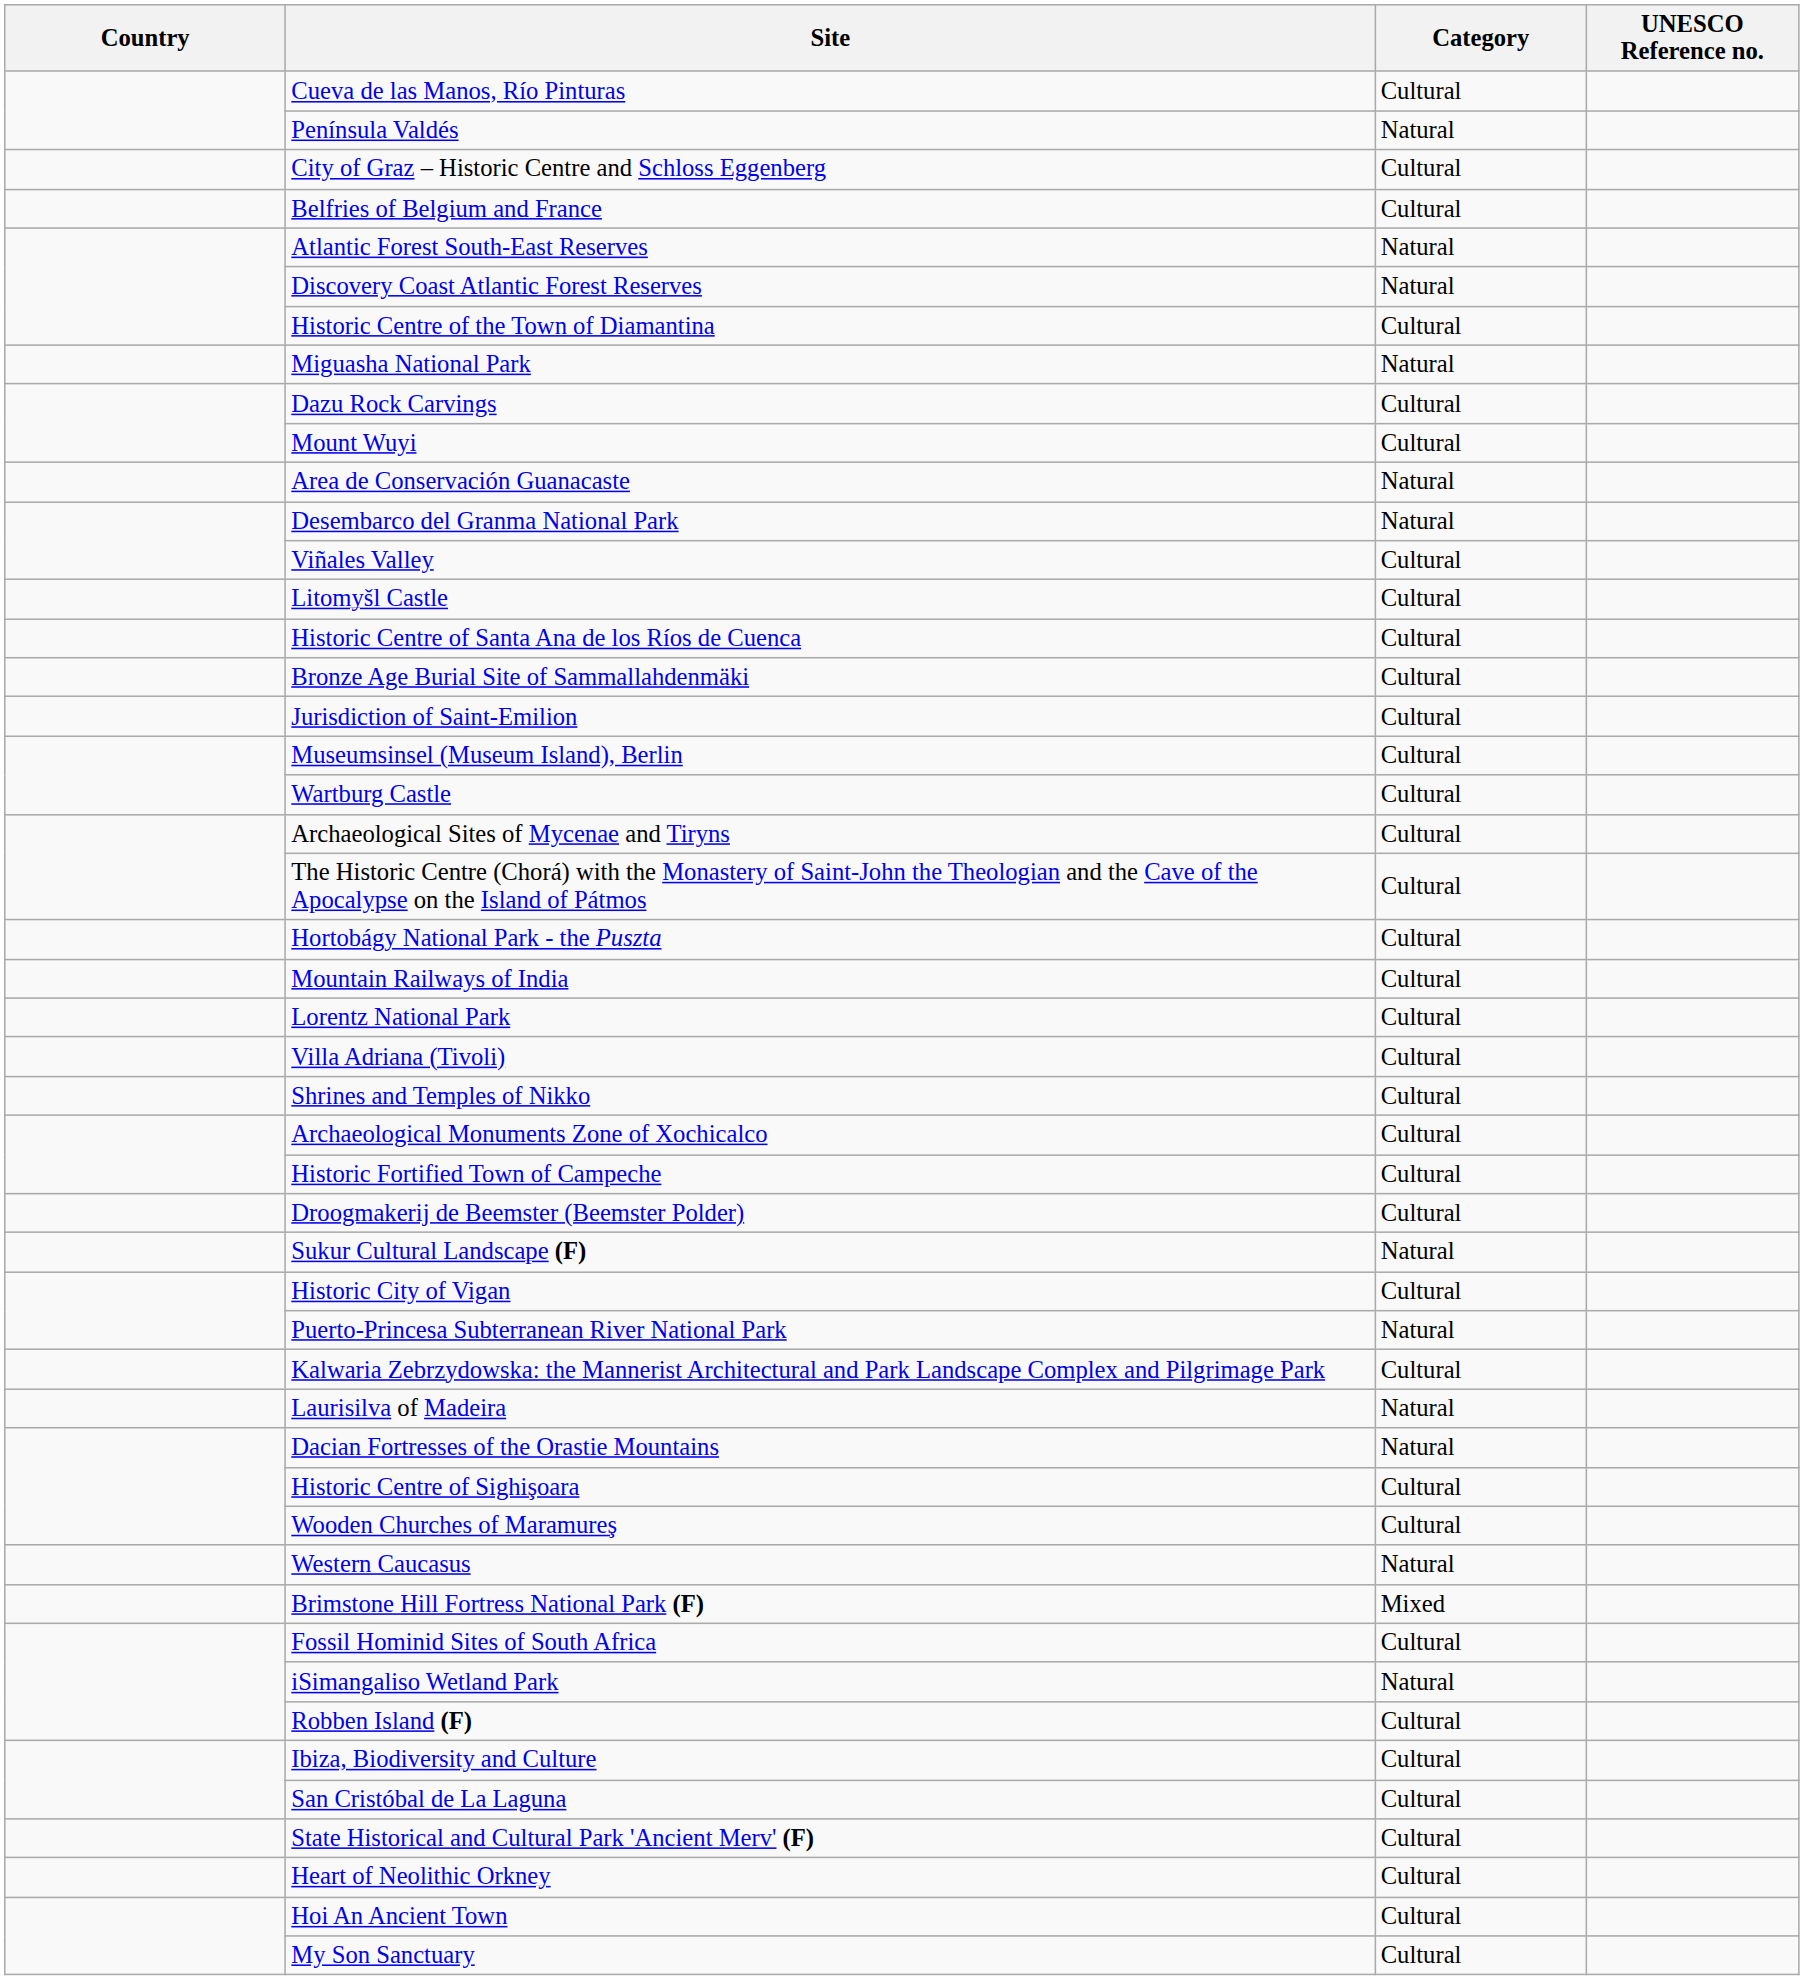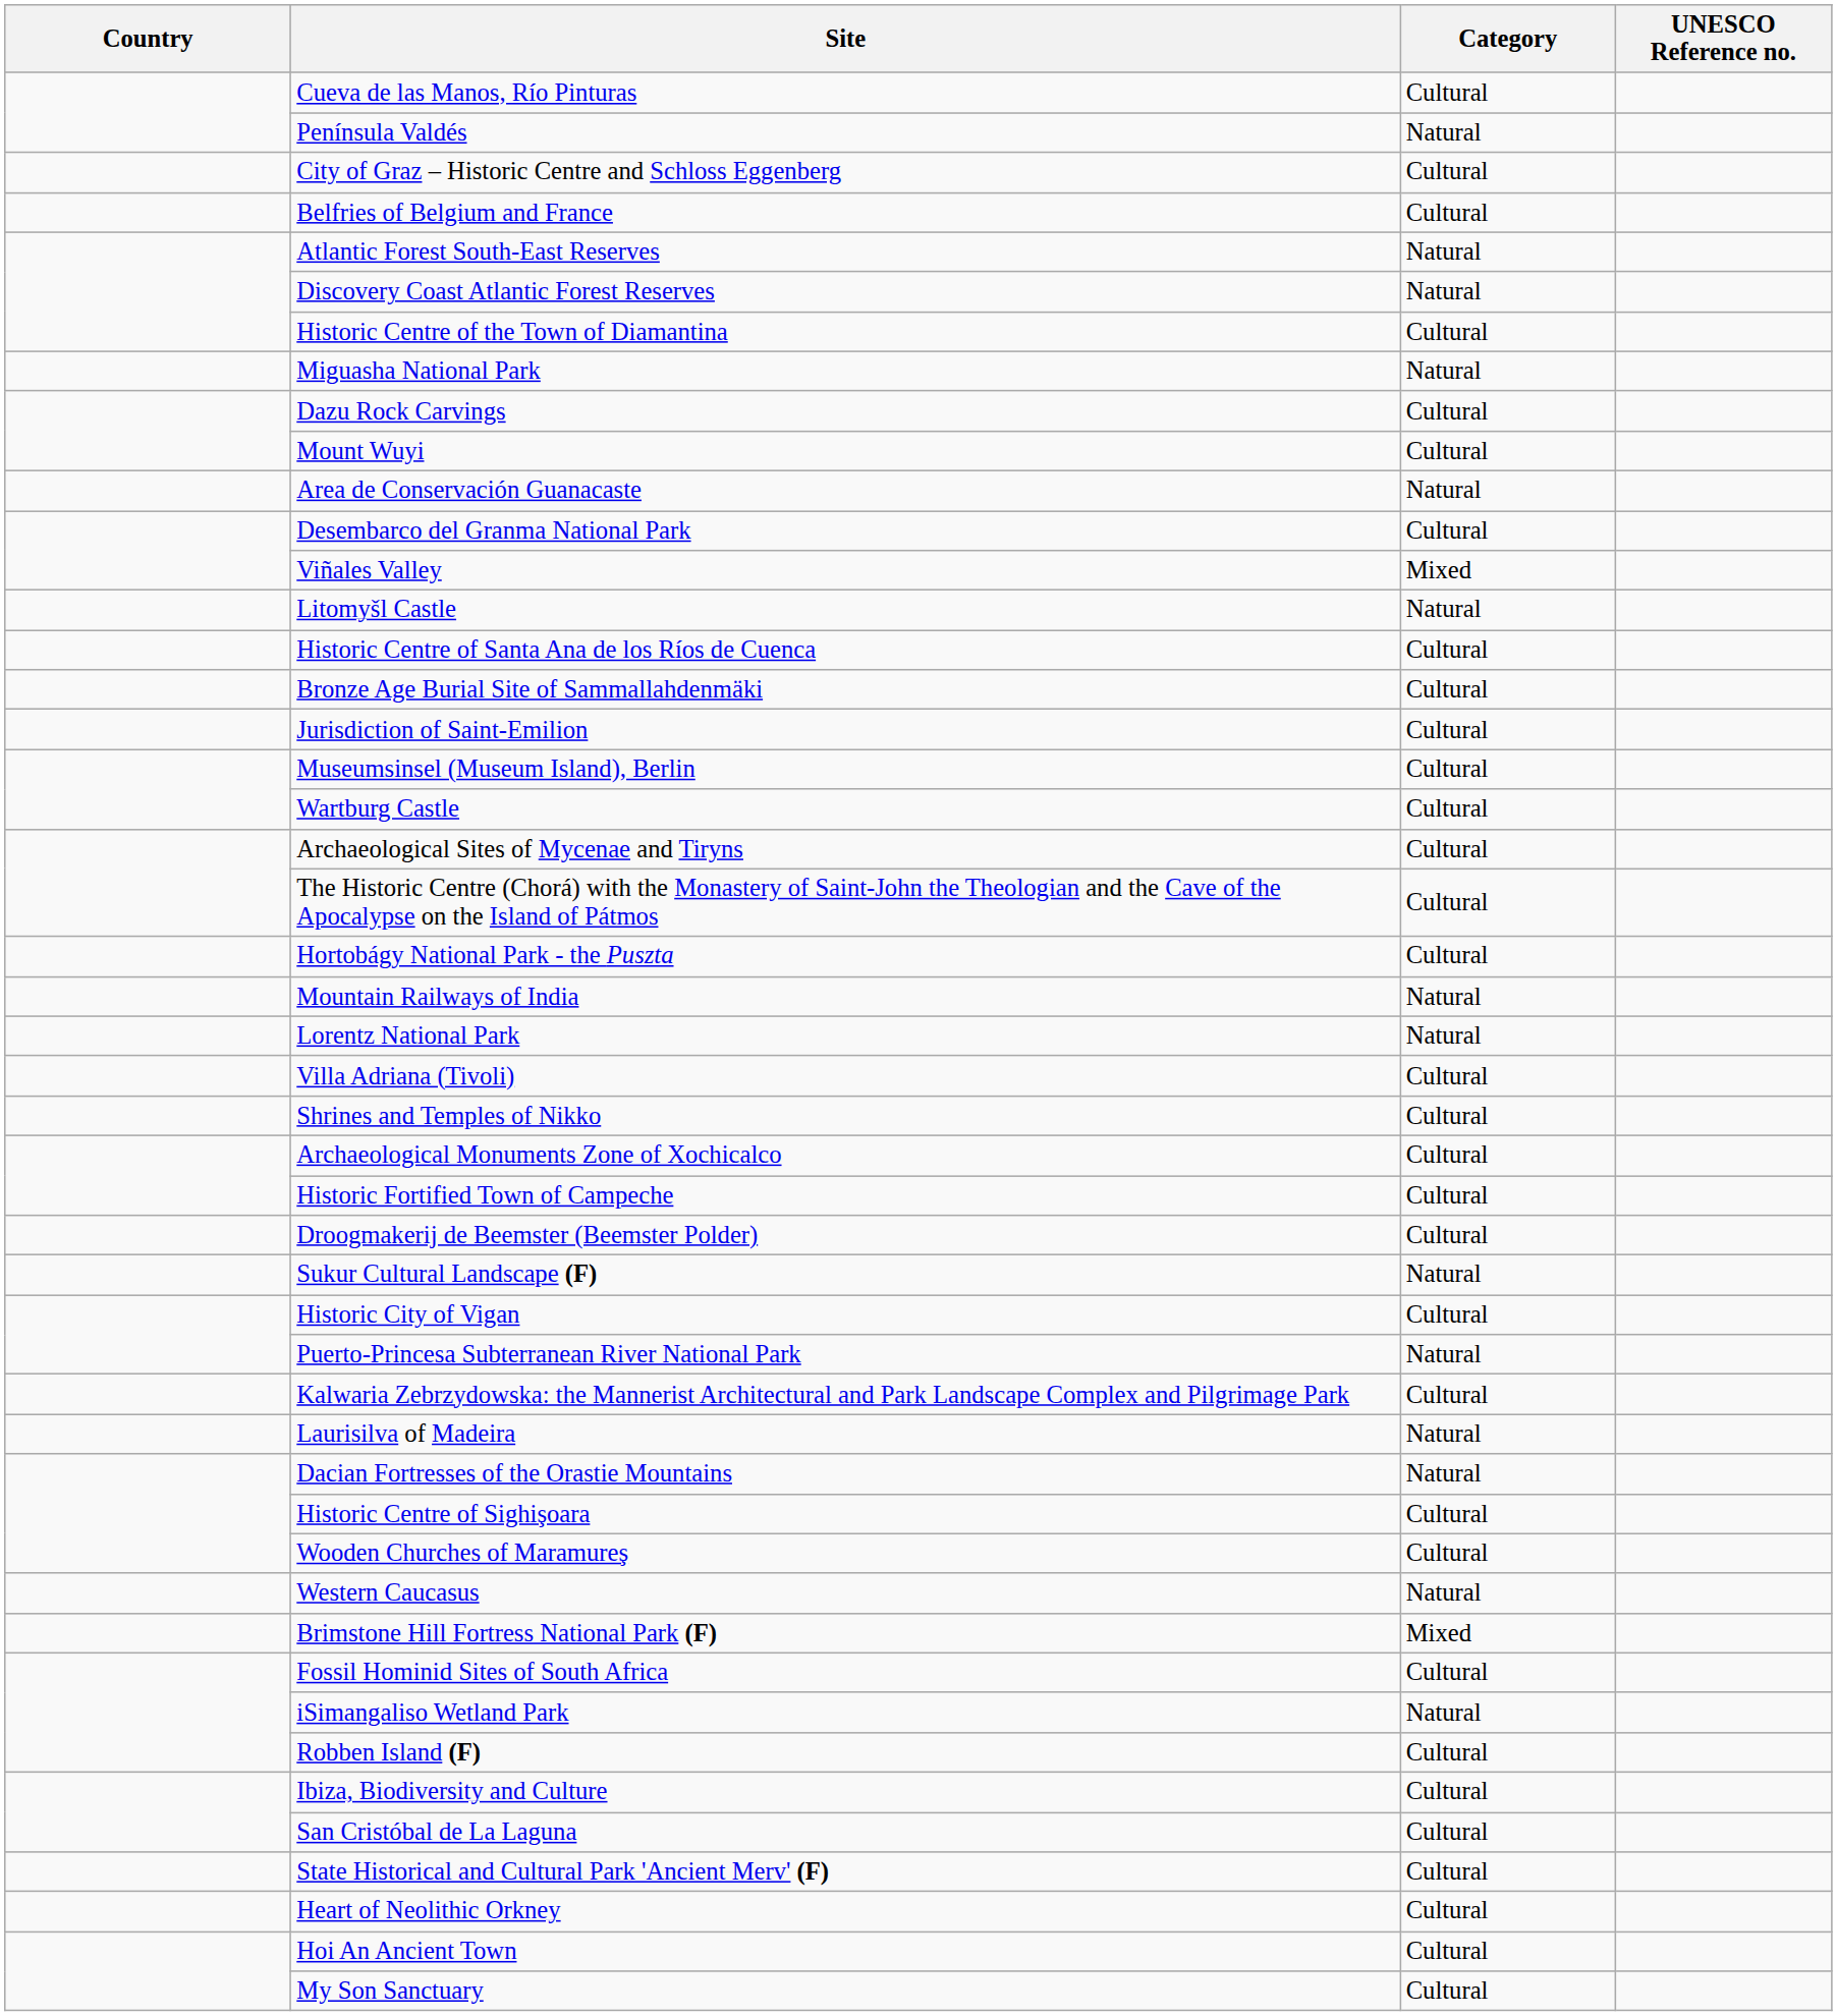 <table class="wikitable sortable" style="font-size:100%;">
 <tr>
 <th scope="col" width="175">Country</th>
 <th scope="col" width="700">Site</th>
 <th scope="col" width="130">Category</th>
 <th scope="col" width="130">UNESCO<br>Reference no.</th>
 </tr>
 <tr>
 <td rowspan="2"></td>
 <td><a href='#'>Cueva de las Manos, Río Pinturas</a></td>
 <td>Cultural</td>
 <td></td>
 </tr>
 <tr>
 <td><a href='#'>Península Valdés</a></td>
 <td>Natural</td>
 <td></td>
 </tr>
 <tr>
 <td></td>
 <td><a href='#'>City of Graz</a> – Historic Centre and <a href='#'>Schloss Eggenberg</a></td>
 <td>Cultural</td>
 <td></td>
 </tr>
 <tr>
 <td><br></td>
 <td><a href='#'>Belfries of Belgium and France</a></td>
 <td>Cultural</td>
 <td></td>
 </tr>
 <tr>
 <td rowspan="3"></td>
 <td><a href='#'>Atlantic Forest South-East Reserves</a></td>
 <td>Natural</td>
 <td></td>
 </tr>
 <tr>
 <td><a href='#'>Discovery Coast Atlantic Forest Reserves</a></td>
 <td>Natural</td>
 <td></td>
 </tr>
 <tr>
 <td><a href='#'>Historic Centre of the Town of Diamantina</a></td>
 <td>Cultural</td>
 <td></td>
 </tr>
 <tr>
 <td></td>
 <td><a href='#'>Miguasha National Park</a></td>
 <td>Natural</td>
 <td></td>
 </tr>
 <tr>
 <td rowspan="2"></td>
 <td><a href='#'>Dazu Rock Carvings</a></td>
 <td>Cultural</td>
 <td></td>
 </tr>
 <tr>
 <td><a href='#'>Mount Wuyi</a></td>
 <td>Cultural</td>
 <td></td>
 </tr>
 <tr>
 <td></td>
 <td><a href='#'>Area de Conservación Guanacaste</a></td>
 <td>Natural</td>
 <td></td>
 </tr>
 <tr>
 <td rowspan="2"></td>
 <td><a href='#'>Desembarco del Granma National Park</a></td>
-<td>Natural</td>
+<td>Cultural</td>
 <td></td>
 </tr>
 <tr>
 <td><a href='#'>Viñales Valley</a></td>
-<td>Cultural</td>
+<td>Mixed</td>
 <td></td>
 </tr>
 <tr>
 <td></td>
 <td><a href='#'>Litomyšl Castle</a></td>
-<td>Cultural</td>
+<td>Natural</td>
 <td></td>
 </tr>
 <tr>
 <td></td>
 <td><a href='#'>Historic Centre of Santa Ana de los Ríos de Cuenca</a></td>
 <td>Cultural</td>
 <td></td>
 </tr>
 <tr>
 <td></td>
 <td><a href='#'>Bronze Age Burial Site of Sammallahdenmäki</a></td>
 <td>Cultural</td>
 <td></td>
 </tr>
 <tr>
 <td></td>
 <td><a href='#'>Jurisdiction of Saint-Emilion</a></td>
 <td>Cultural</td>
 <td></td>
 </tr>
 <tr>
 <td rowspan="2"></td>
 <td><a href='#'>Museumsinsel (Museum Island), Berlin</a></td>
 <td>Cultural</td>
 <td></td>
 </tr>
 <tr>
 <td><a href='#'>Wartburg Castle</a></td>
 <td>Cultural</td>
 <td></td>
 </tr>
 <tr>
 <td rowspan="2"></td>
 <td>Archaeological Sites of <a href='#'>Mycenae</a> and <a href='#'>Tiryns</a></td>
 <td>Cultural</td>
 <td></td>
 </tr>
 <tr>
 <td>The Historic Centre (Chorá) with the <a href='#'>Monastery of Saint-John the Theologian</a> and the <a href='#'>Cave of the Apocalypse</a> on the <a href='#'>Island of Pátmos</a></td>
 <td>Cultural</td>
 <td></td>
 </tr>
 <tr>
 <td></td>
 <td><a href='#'>Hortobágy National Park - the <em>Puszta</em></a></td>
 <td>Cultural</td>
 <td></td>
 </tr>
 <tr>
 <td></td>
 <td><a href='#'>Mountain Railways of India</a></td>
-<td>Cultural</td>
+<td>Natural</td>
 <td></td>
 </tr>
 <tr>
 <td></td>
 <td><a href='#'>Lorentz National Park</a></td>
-<td>Cultural</td>
+<td>Natural</td>
 <td></td>
 </tr>
 <tr>
 <td></td>
 <td><a href='#'>Villa Adriana (Tivoli)</a></td>
 <td>Cultural</td>
 <td></td>
 </tr>
 <tr>
 <td></td>
 <td><a href='#'>Shrines and Temples of Nikko</a></td>
 <td>Cultural</td>
 <td></td>
 </tr>
 <tr>
 <td rowspan="2"></td>
 <td><a href='#'>Archaeological Monuments Zone of Xochicalco</a></td>
 <td>Cultural</td>
 <td></td>
 </tr>
 <tr>
 <td><a href='#'>Historic Fortified Town of Campeche</a></td>
 <td>Cultural</td>
 <td></td>
 </tr>
 <tr>
 <td></td>
 <td><a href='#'>Droogmakerij de Beemster (Beemster Polder)</a></td>
 <td>Cultural</td>
 <td></td>
 </tr>
 <tr>
 <td></td>
 <td><a href='#'>Sukur Cultural Landscape</a> <strong>(F)</strong></td>
 <td>Natural</td>
 <td></td>
 </tr>
 <tr>
 <td rowspan="2"></td>
 <td><a href='#'>Historic City of Vigan</a></td>
 <td>Cultural</td>
 <td></td>
 </tr>
 <tr>
 <td><a href='#'>Puerto-Princesa Subterranean River National Park</a></td>
 <td>Natural</td>
 <td></td>
 </tr>
 <tr>
 <td></td>
 <td><a href='#'>Kalwaria Zebrzydowska: the Mannerist Architectural and Park Landscape Complex and Pilgrimage Park</a></td>
 <td>Cultural</td>
 <td></td>
 </tr>
 <tr>
 <td></td>
 <td><a href='#'>Laurisilva</a> of <a href='#'>Madeira</a></td>
 <td>Natural</td>
 <td></td>
 </tr>
 <tr>
 <td rowspan="3"></td>
 <td><a href='#'>Dacian Fortresses of the Orastie Mountains</a></td>
 <td>Natural</td>
 <td></td>
 </tr>
 <tr>
 <td><a href='#'>Historic Centre of Sighişoara</a></td>
 <td>Cultural</td>
 <td></td>
 </tr>
 <tr>
 <td><a href='#'>Wooden Churches of Maramureş</a></td>
 <td>Cultural</td>
 <td></td>
 </tr>
 <tr>
 <td></td>
 <td><a href='#'>Western Caucasus</a></td>
 <td>Natural</td>
 <td></td>
 </tr>
 <tr>
 <td></td>
 <td><a href='#'>Brimstone Hill Fortress National Park</a> <strong>(F)</strong></td>
 <td>Mixed</td>
 <td></td>
 </tr>
 <tr>
 <td rowspan="3"></td>
 <td><a href='#'>Fossil Hominid Sites of South Africa</a></td>
 <td>Cultural</td>
 <td></td>
 </tr>
 <tr>
 <td><a href='#'>iSimangaliso Wetland Park</a></td>
 <td>Natural</td>
 <td></td>
 </tr>
 <tr>
 <td><a href='#'>Robben Island</a> <strong>(F)</strong></td>
 <td>Cultural</td>
 <td></td>
 </tr>
 <tr>
 <td rowspan="2"></td>
 <td><a href='#'>Ibiza, Biodiversity and Culture</a></td>
 <td>Cultural</td>
 <td></td>
 </tr>
 <tr>
 <td><a href='#'>San Cristóbal de La Laguna</a></td>
 <td>Cultural</td>
 <td></td>
 </tr>
 <tr>
 <td></td>
 <td><a href='#'>State Historical and Cultural Park 'Ancient Merv'</a> <strong>(F)</strong></td>
 <td>Cultural</td>
 <td></td>
 </tr>
 <tr>
 <td></td>
 <td><a href='#'>Heart of Neolithic Orkney</a></td>
 <td>Cultural</td>
 <td></td>
 </tr>
 <tr>
 <td rowspan="2"></td>
 <td><a href='#'>Hoi An Ancient Town</a></td>
 <td>Cultural</td>
 <td></td>
 </tr>
 <tr>
 <td><a href='#'>My Son Sanctuary</a></td>
 <td>Cultural</td>
 <td></td>
 </tr>
 </table>
